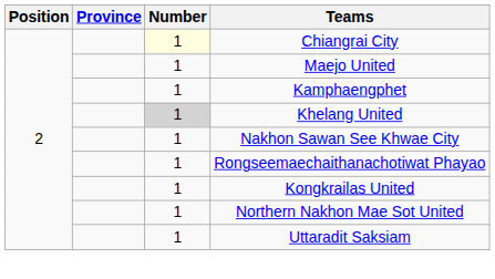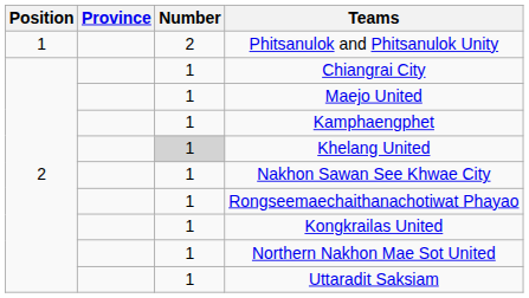 <table class="wikitable">
 <tr>
 <th>Position</th>
 <th><a href='#'>Province</a></th>
 <th>Number</th>
 <th>Teams</th>
 </tr>
 <tr>
+<td align=center rowspan="1">1</td>
+<td></td>
+<td align=center>2</td>
+<td align=center><a href='#'>Phitsanulok</a> and <a href='#'>Phitsanulok Unity</a></td>
+</tr>
+<tr>
 <td align=center rowspan="9">2</td>
 <td></td>
-<td align=center style="background: lightyellow;">1</td>
+<td align=center>1</td>
 <td align=center><a href='#'>Chiangrai City</a></td>
 </tr>
 <tr>
 <td></td>
 <td align=center>1</td>
 <td align=center><a href='#'>Maejo United</a></td>
 </tr>
 <tr>
 <td></td>
 <td align=center>1</td>
 <td align=center><a href='#'>Kamphaengphet</a></td>
 </tr>
 <tr>
 <td></td>
 <td align=center style="background: lightgrey;">1</td>
 <td align=center><a href='#'>Khelang United</a></td>
 </tr>
 <tr>
 <td></td>
 <td align=center>1</td>
 <td align=center><a href='#'>Nakhon Sawan See Khwae City</a></td>
 </tr>
 <tr>
 <td></td>
 <td align=center>1</td>
 <td align=center><a href='#'>Rongseemaechaithanachotiwat Phayao</a></td>
 </tr>
 <tr>
 <td></td>
 <td align=center>1</td>
 <td align=center><a href='#'>Kongkrailas United</a></td>
 </tr>
 <tr>
 <td></td>
 <td align=center>1</td>
 <td align=center><a href='#'>Northern Nakhon Mae Sot United</a></td>
 </tr>
 <tr>
 <td></td>
 <td align=center>1</td>
 <td align=center><a href='#'>Uttaradit Saksiam</a></td>
 </tr>
 </table>
